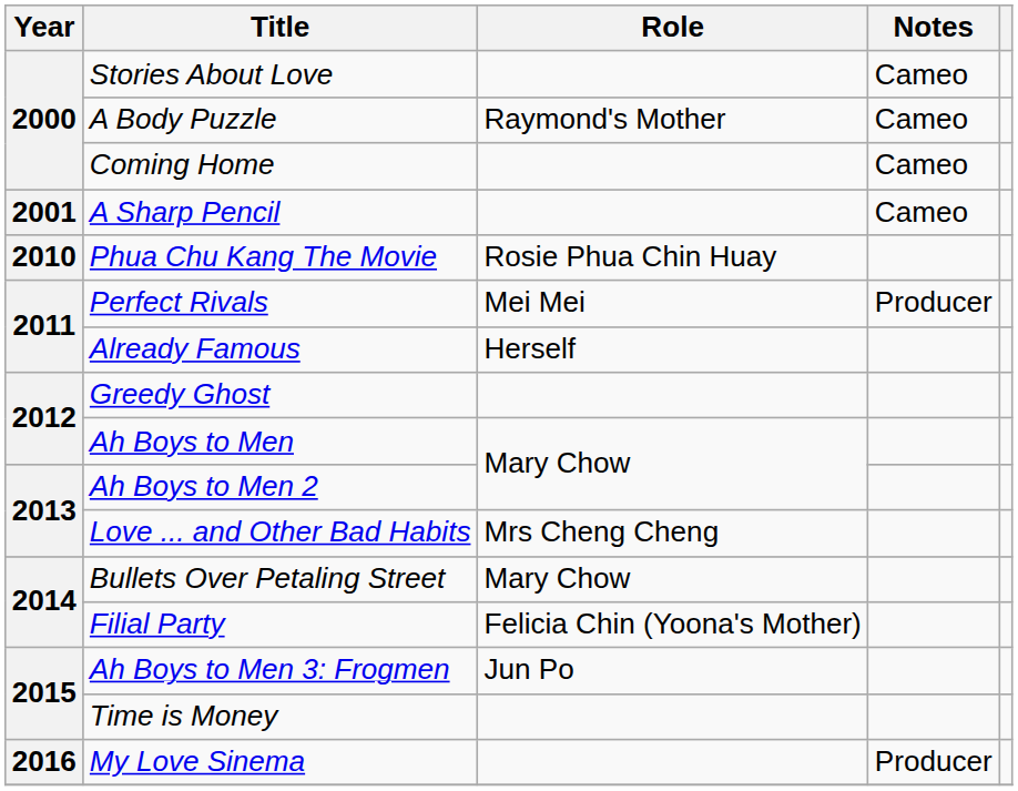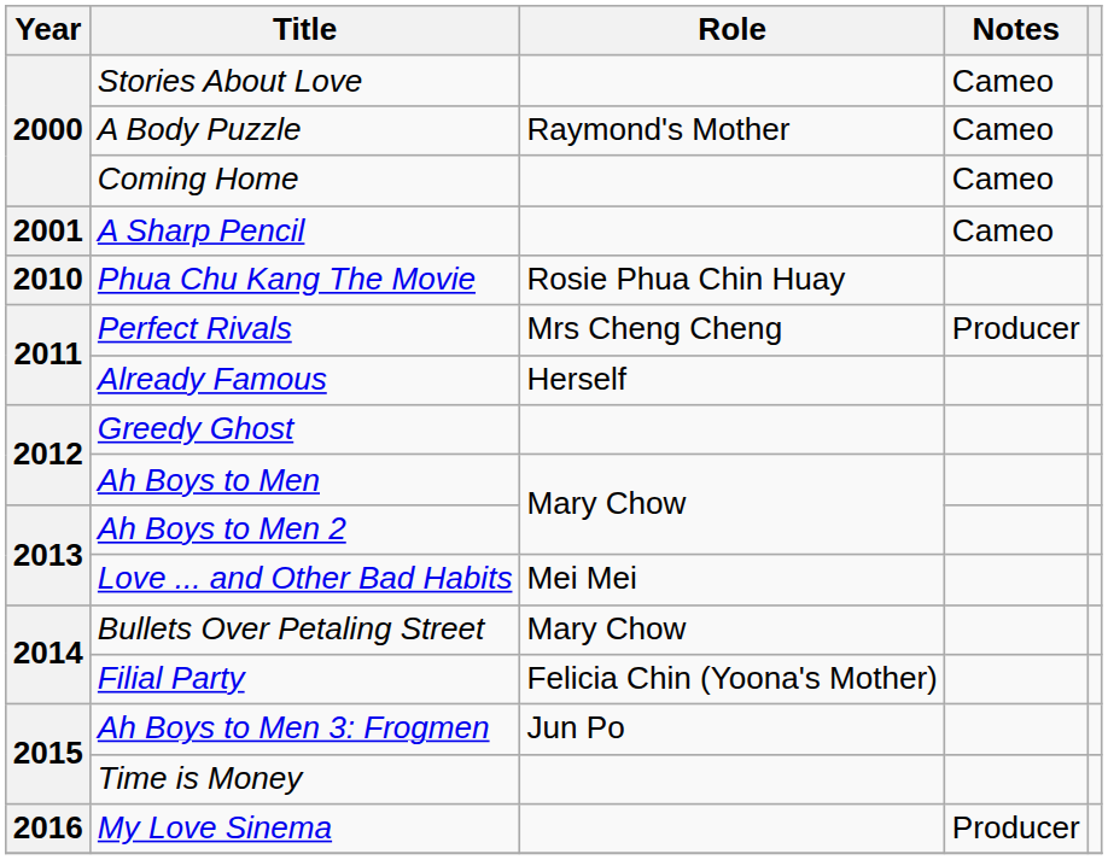 <table class="wikitable sortable plainrowheaders">
 <tr>
 <th scope="col">Year</th>
 <th scope="col">Title</th>
 <th scope="col">Role</th>
 <th scope="col" class="unsortable">Notes</th>
 <th scope="col" class="unsortable"></th>
 </tr>
 <tr>
 <th scope="row" rowspan="3">2000</th>
 <td><em>Stories About Love</em></td>
 <td></td>
 <td>Cameo</td>
 <td></td>
 </tr>
 <tr>
 <td><em>A Body Puzzle</em></td>
 <td>Raymond's Mother</td>
 <td>Cameo</td>
 <td></td>
 </tr>
 <tr>
 <td><em>Coming Home</em></td>
 <td></td>
 <td>Cameo</td>
 <td></td>
 </tr>
 <tr>
 <th scope="row" rowspan="1">2001</th>
 <td><em><a href='#'>A Sharp Pencil</a></em></td>
 <td></td>
 <td>Cameo</td>
 <td></td>
 </tr>
 <tr>
 <th scope="row" rowspan="1">2010</th>
 <td><em><a href='#'>Phua Chu Kang The Movie</a></em></td>
 <td>Rosie Phua Chin Huay</td>
 <td></td>
 <td></td>
 </tr>
 <tr>
 <th scope="row" rowspan="2">2011</th>
 <td><em><a href='#'>Perfect Rivals</a></em></td>
-<td>Mei Mei</td>
+<td>Mrs Cheng Cheng</td>
 <td>Producer</td>
 <td></td>
 </tr>
 <tr>
 <td><em><a href='#'>Already Famous</a></em></td>
 <td>Herself</td>
 <td></td>
 <td></td>
 </tr>
 <tr>
 <th scope="row" rowspan="2">2012</th>
 <td><em><a href='#'>Greedy Ghost</a></em></td>
 <td></td>
 <td></td>
 <td></td>
 </tr>
 <tr>
 <td><em><a href='#'>Ah Boys to Men</a></em></td>
 <td rowspan="2">Mary Chow</td>
 <td></td>
 <td></td>
 </tr>
 <tr>
 <th scope="row" rowspan="2">2013</th>
 <td><em><a href='#'>Ah Boys to Men 2</a></em></td>
 <td></td>
 <td></td>
 </tr>
 <tr>
 <td><em><a href='#'>Love ... and Other Bad Habits</a></em></td>
-<td>Mrs Cheng Cheng</td>
+<td>Mei Mei</td>
 <td></td>
 <td></td>
 </tr>
 <tr>
 <th scope="row" rowspan="2">2014</th>
 <td><em>Bullets Over Petaling Street</em></td>
 <td>Mary Chow</td>
 <td></td>
 <td></td>
 </tr>
 <tr>
 <td><em><a href='#'>Filial Party</a></em></td>
 <td>Felicia Chin (Yoona's Mother)</td>
 <td></td>
 <td></td>
 </tr>
 <tr>
 <th scope="row" rowspan="2">2015</th>
 <td><em><a href='#'>Ah Boys to Men 3: Frogmen</a></em></td>
 <td>Jun Po</td>
 <td></td>
 <td></td>
 </tr>
 <tr>
 <td><em>Time is Money</em></td>
 <td></td>
 <td></td>
 <td></td>
 </tr>
 <tr>
 <th scope="row" rowspan="1">2016</th>
 <td><em><a href='#'>My Love Sinema</a></em></td>
 <td></td>
 <td>Producer</td>
 <td></td>
 </tr>
 <tr>
 </tr>
 </table>
